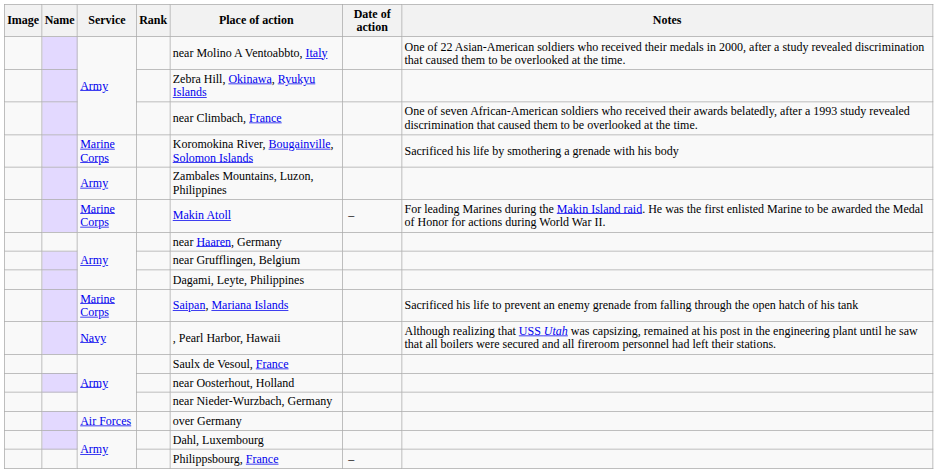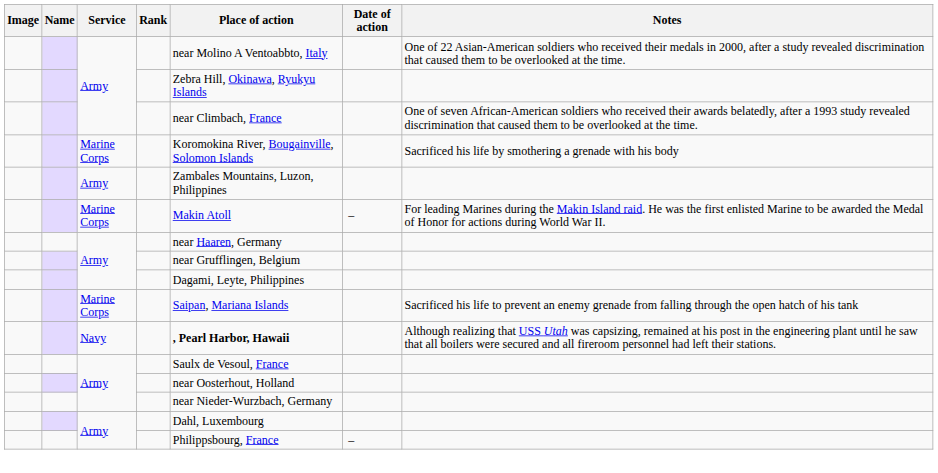 <table class="wikitable sortable" width="98%">
 <tr>
 <th class="unsortable">Image</th>
 <th>Name</th>
 <th>Service</th>
 <th>Rank</th>
 <th>Place of action</th>
 <th>Date of action</th>
 <th class="unsortable">Notes</th>
 </tr>
 <tr>
 <td></td>
 <td style="background:#e3d9ff;"></td>
 <td rowspan="3"><a href='#'>Army</a></td>
 <td></td>
 <td>near Molino A Ventoabbto, <a href='#'>Italy</a></td>
 <td></td>
 <td>One of 22 Asian-American soldiers who received their medals in 2000, after a study revealed discrimination that caused them to be overlooked at the time.</td>
 </tr>
 <tr>
 <td></td>
 <td style="background:#e3d9ff;"></td>
 <td></td>
 <td>Zebra Hill, <a href='#'>Okinawa</a>, <a href='#'>Ryukyu Islands</a></td>
 <td></td>
 <td></td>
 </tr>
 <tr>
 <td></td>
 <td style="background:#e3d9ff;"></td>
 <td></td>
 <td>near Climbach, <a href='#'>France</a></td>
 <td></td>
 <td>One of seven African-American soldiers who received their awards belatedly, after a 1993 study revealed discrimination that caused them to be overlooked at the time.</td>
 </tr>
 <tr>
 <td></td>
 <td style="background:#e3d9ff;"></td>
 <td><a href='#'>Marine Corps</a></td>
 <td></td>
 <td>Koromokina River, <a href='#'>Bougainville</a>, <a href='#'>Solomon Islands</a></td>
 <td></td>
 <td>Sacrificed his life by smothering a grenade with his body</td>
 </tr>
 <tr>
 <td></td>
 <td style="background:#e3d9ff;"></td>
 <td><a href='#'>Army</a></td>
 <td></td>
 <td>Zambales Mountains, Luzon, Philippines</td>
 <td></td>
 <td></td>
 </tr>
 <tr>
 <td></td>
 <td style="background:#e3d9ff;"></td>
 <td><a href='#'>Marine Corps</a></td>
 <td></td>
 <td><a href='#'>Makin Atoll</a></td>
 <td> – </td>
 <td>For leading Marines during the <a href='#'>Makin Island raid</a>. He was the first enlisted Marine to be awarded the Medal of Honor for actions during World War II.</td>
 </tr>
 <tr>
 <td></td>
 <td></td>
 <td rowspan="3"><a href='#'>Army</a></td>
 <td></td>
 <td>near <a href='#'>Haaren</a>, Germany</td>
 <td></td>
 <td></td>
 </tr>
 <tr>
 <td></td>
 <td style="background:#e3d9ff;"></td>
 <td></td>
 <td>near Grufflingen, Belgium</td>
 <td></td>
 <td></td>
 </tr>
 <tr>
 <td></td>
 <td style="background:#e3d9ff;"></td>
 <td></td>
 <td>Dagami, Leyte, Philippines</td>
 <td></td>
 <td></td>
 </tr>
 <tr>
 <td></td>
 <td style="background:#e3d9ff;"></td>
 <td><a href='#'>Marine Corps</a></td>
 <td></td>
 <td><a href='#'>Saipan</a>, <a href='#'>Mariana Islands</a></td>
 <td></td>
 <td>Sacrificed his life to prevent an enemy grenade from falling through the open hatch of his tank</td>
 </tr>
 <tr>
 <td></td>
 <td style="background:#e3d9ff;"></td>
 <td><a href='#'>Navy</a></td>
 <td></td>
-<td>, Pearl Harbor, Hawaii</td>
+<td><strong>, Pearl Harbor, Hawaii</strong></td>
 <td></td>
 <td>Although realizing that <a href='#'>USS <em>Utah</em></a> was capsizing, remained at his post in the engineering plant until he saw that all boilers were secured and all fireroom personnel had left their stations.</td>
 </tr>
 <tr>
 <td></td>
 <td></td>
 <td rowspan="3"><a href='#'>Army</a></td>
 <td></td>
 <td>Saulx de Vesoul, <a href='#'>France</a></td>
 <td></td>
 <td></td>
 </tr>
 <tr>
 <td></td>
 <td style="background:#e3d9ff;"></td>
 <td></td>
 <td>near Oosterhout, Holland</td>
 <td></td>
 <td></td>
 </tr>
 <tr>
 <td></td>
 <td></td>
 <td></td>
 <td>near Nieder-Wurzbach, Germany</td>
 <td></td>
 <td></td>
 </tr>
 <tr>
 <td></td>
 <td style="background:#e3d9ff;"></td>
-<td><a href='#'>Air Forces</a></td>
-<td></td>
-<td>over Germany</td>
-<td></td>
-<td></td>
-</tr>
-<tr>
-<td></td>
-<td style="background:#e3d9ff;"></td>
 <td rowspan="2"><a href='#'>Army</a></td>
 <td></td>
 <td>Dahl, Luxembourg</td>
 <td></td>
 <td></td>
 </tr>
 <tr>
 <td></td>
 <td></td>
 <td></td>
 <td>Philippsbourg, <a href='#'>France</a></td>
 <td> – </td>
 <td></td>
 </tr>
 </table>
